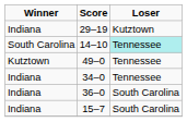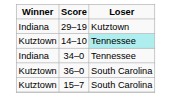 <table class="wikitable" style="margin:0.5em auto; font-size:95%">
 <tr>
 <td align="center"><strong>Winner</strong></td>
 <td align="center"><strong>Score</strong></td>
 <td align="center"><strong>Loser</strong></td>
 </tr>
 <tr>
 <td>Indiana</td>
 <td align="center">29–19</td>
 <td>Kutztown</td>
 </tr>
 <tr>
-<td>South Carolina</td>
+<td>Kutztown</td>
 <td align="center">14–10</td>
 <td style="background: paleturquoise;">Tennessee</td>
-</tr>
-<tr>
-<td>Kutztown</td>
-<td align="center">49–0</td>
-<td>Tennessee</td>
 </tr>
 <tr>
 <td>Indiana</td>
 <td align="center">34–0</td>
 <td>Tennessee</td>
 </tr>
 <tr>
-<td>Indiana</td>
+<td>Kutztown</td>
 <td align="center">36–0</td>
 <td>South Carolina</td>
 </tr>
 <tr>
-<td>Indiana</td>
+<td>Kutztown</td>
 <td align="center">15–7</td>
 <td>South Carolina</td>
 </tr>
 <tr>
 </tr>
 </table>
